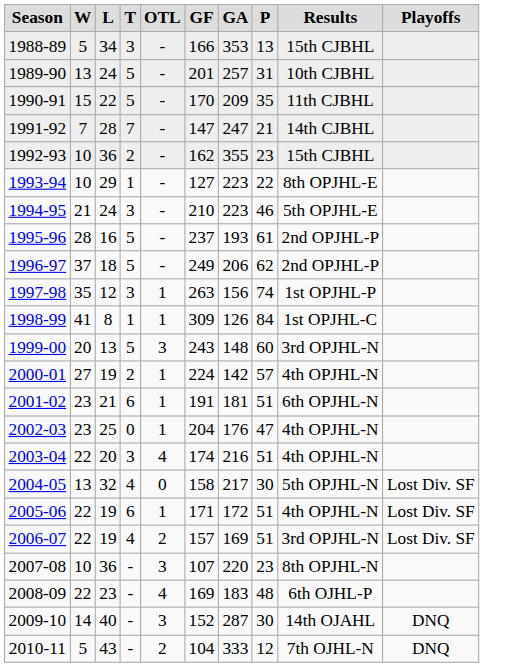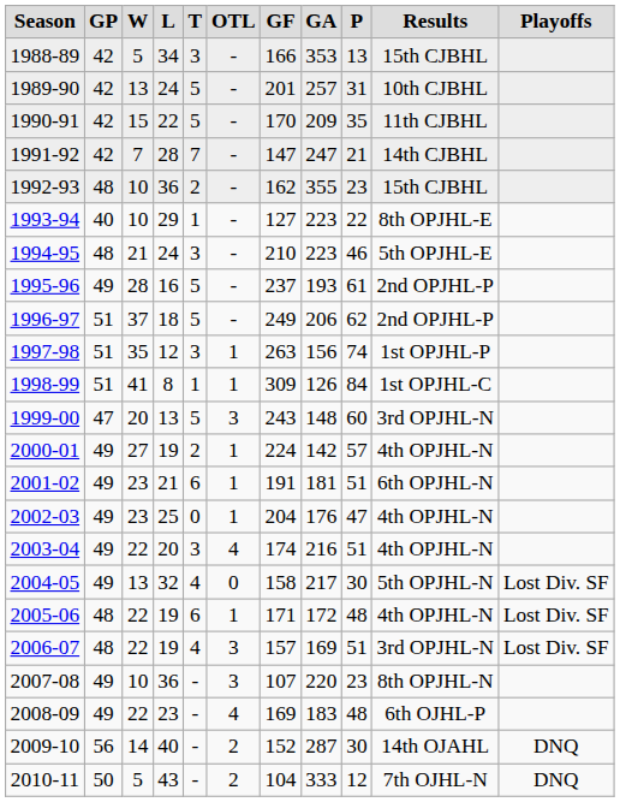 <table class="wikitable">
 <tr align="center"  bgcolor="#dddddd">
 <td><strong>Season</strong></td>
+<td><strong>GP</strong></td>
 <td><strong>W</strong></td>
 <td><strong>L</strong></td>
 <td><strong>T</strong></td>
 <td><strong>OTL</strong></td>
 <td><strong>GF</strong></td>
 <td><strong>GA</strong></td>
 <td><strong>P</strong></td>
 <td><strong>Results</strong></td>
 <td><strong>Playoffs</strong></td>
 </tr>
 <tr align="center" bgcolor="#eeeeee">
 <td>1988-89</td>
+<td>42</td>
 <td>5</td>
 <td>34</td>
 <td>3</td>
 <td>-</td>
 <td>166</td>
 <td>353</td>
 <td>13</td>
 <td>15th CJBHL</td>
 <td></td>
 </tr>
 <tr align="center" bgcolor="#eeeeee">
 <td>1989-90</td>
+<td>42</td>
 <td>13</td>
 <td>24</td>
 <td>5</td>
 <td>-</td>
 <td>201</td>
 <td>257</td>
 <td>31</td>
 <td>10th CJBHL</td>
 <td></td>
 </tr>
 <tr align="center" bgcolor="#eeeeee">
 <td>1990-91</td>
+<td>42</td>
 <td>15</td>
 <td>22</td>
 <td>5</td>
 <td>-</td>
 <td>170</td>
 <td>209</td>
 <td>35</td>
 <td>11th CJBHL</td>
 <td></td>
 </tr>
 <tr align="center" bgcolor="#eeeeee">
 <td>1991-92</td>
+<td>42</td>
 <td>7</td>
 <td>28</td>
 <td>7</td>
 <td>-</td>
 <td>147</td>
 <td>247</td>
 <td>21</td>
 <td>14th CJBHL</td>
 <td></td>
 </tr>
 <tr align="center" bgcolor="#eeeeee">
 <td>1992-93</td>
+<td>48</td>
 <td>10</td>
 <td>36</td>
 <td>2</td>
 <td>-</td>
 <td>162</td>
 <td>355</td>
 <td>23</td>
 <td>15th CJBHL</td>
 <td></td>
 </tr>
 <tr align="center">
 <td><a href='#'>1993-94</a></td>
+<td>40</td>
 <td>10</td>
 <td>29</td>
 <td>1</td>
 <td>-</td>
 <td>127</td>
 <td>223</td>
 <td>22</td>
 <td>8th OPJHL-E</td>
 <td></td>
 </tr>
 <tr align="center">
 <td><a href='#'>1994-95</a></td>
+<td>48</td>
 <td>21</td>
 <td>24</td>
 <td>3</td>
 <td>-</td>
 <td>210</td>
 <td>223</td>
 <td>46</td>
 <td>5th OPJHL-E</td>
 <td></td>
 </tr>
 <tr align="center">
 <td><a href='#'>1995-96</a></td>
+<td>49</td>
 <td>28</td>
 <td>16</td>
 <td>5</td>
 <td>-</td>
 <td>237</td>
 <td>193</td>
 <td>61</td>
 <td>2nd OPJHL-P</td>
 <td></td>
 </tr>
 <tr align="center">
 <td><a href='#'>1996-97</a></td>
+<td>51</td>
 <td>37</td>
 <td>18</td>
 <td>5</td>
 <td>-</td>
 <td>249</td>
 <td>206</td>
 <td>62</td>
 <td>2nd OPJHL-P</td>
 <td></td>
 </tr>
 <tr align="center">
 <td><a href='#'>1997-98</a></td>
+<td>51</td>
 <td>35</td>
 <td>12</td>
 <td>3</td>
 <td>1</td>
 <td>263</td>
 <td>156</td>
 <td>74</td>
 <td>1st OPJHL-P</td>
 <td></td>
 </tr>
 <tr align="center">
 <td><a href='#'>1998-99</a></td>
+<td>51</td>
 <td>41</td>
 <td>8</td>
 <td>1</td>
 <td>1</td>
 <td>309</td>
 <td>126</td>
 <td>84</td>
 <td>1st OPJHL-C</td>
 <td></td>
 </tr>
 <tr align="center">
 <td><a href='#'>1999-00</a></td>
+<td>47</td>
 <td>20</td>
 <td>13</td>
 <td>5</td>
 <td>3</td>
 <td>243</td>
 <td>148</td>
 <td>60</td>
 <td>3rd OPJHL-N</td>
 <td></td>
 </tr>
 <tr align="center">
 <td><a href='#'>2000-01</a></td>
+<td>49</td>
 <td>27</td>
 <td>19</td>
 <td>2</td>
 <td>1</td>
 <td>224</td>
 <td>142</td>
 <td>57</td>
 <td>4th OPJHL-N</td>
 <td></td>
 </tr>
 <tr align="center">
 <td><a href='#'>2001-02</a></td>
+<td>49</td>
 <td>23</td>
 <td>21</td>
 <td>6</td>
 <td>1</td>
 <td>191</td>
 <td>181</td>
 <td>51</td>
 <td>6th OPJHL-N</td>
 <td></td>
 </tr>
 <tr align="center">
 <td><a href='#'>2002-03</a></td>
+<td>49</td>
 <td>23</td>
 <td>25</td>
 <td>0</td>
 <td>1</td>
 <td>204</td>
 <td>176</td>
 <td>47</td>
 <td>4th OPJHL-N</td>
 <td></td>
 </tr>
 <tr align="center">
 <td><a href='#'>2003-04</a></td>
+<td>49</td>
 <td>22</td>
 <td>20</td>
 <td>3</td>
 <td>4</td>
 <td>174</td>
 <td>216</td>
 <td>51</td>
 <td>4th OPJHL-N</td>
 <td></td>
 </tr>
 <tr align="center">
 <td><a href='#'>2004-05</a></td>
+<td>49</td>
 <td>13</td>
 <td>32</td>
 <td>4</td>
 <td>0</td>
 <td>158</td>
 <td>217</td>
 <td>30</td>
 <td>5th OPJHL-N</td>
 <td>Lost Div. SF</td>
 </tr>
 <tr align="center">
 <td><a href='#'>2005-06</a></td>
+<td>48</td>
 <td>22</td>
 <td>19</td>
 <td>6</td>
 <td>1</td>
 <td>171</td>
 <td>172</td>
-<td>51</td>
+<td>48</td>
 <td>4th OPJHL-N</td>
 <td>Lost Div. SF</td>
 </tr>
 <tr align="center">
 <td><a href='#'>2006-07</a></td>
+<td>48</td>
 <td>22</td>
 <td>19</td>
 <td>4</td>
-<td>2</td>
+<td>3</td>
 <td>157</td>
 <td>169</td>
 <td>51</td>
 <td>3rd OPJHL-N</td>
 <td>Lost Div. SF</td>
 </tr>
 <tr align="center">
 <td>2007-08</td>
+<td>49</td>
 <td>10</td>
 <td>36</td>
 <td>-</td>
 <td>3</td>
 <td>107</td>
 <td>220</td>
 <td>23</td>
 <td>8th OPJHL-N</td>
 <td></td>
 </tr>
 <tr align="center">
 <td>2008-09</td>
+<td>49</td>
 <td>22</td>
 <td>23</td>
 <td>-</td>
 <td>4</td>
 <td>169</td>
 <td>183</td>
 <td>48</td>
 <td>6th OJHL-P</td>
 <td></td>
 </tr>
 <tr align="center">
 <td>2009-10</td>
+<td>56</td>
 <td>14</td>
 <td>40</td>
 <td>-</td>
-<td>3</td>
+<td>2</td>
 <td>152</td>
 <td>287</td>
 <td>30</td>
 <td>14th OJAHL</td>
 <td>DNQ</td>
 </tr>
 <tr align="center">
 <td>2010-11</td>
+<td>50</td>
 <td>5</td>
 <td>43</td>
 <td>-</td>
 <td>2</td>
 <td>104</td>
 <td>333</td>
 <td>12</td>
 <td>7th OJHL-N</td>
 <td>DNQ</td>
 </tr>
 </table>
